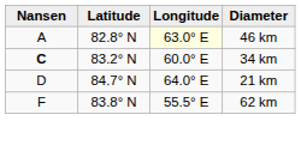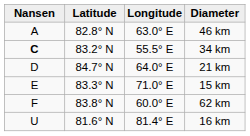 <table class="wikitable">
 <tr>
 <th width="25%" style="background:#eeeeee;">Nansen</th>
 <th width="25%" style="background:#eeeeee;">Latitude</th>
 <th width="25%" style="background:#eeeeee;">Longitude</th>
 <th width="25%" style="background:#eeeeee;">Diameter</th>
 </tr>
 <tr>
 <td align="center">A</td>
 <td align="center">82.8° N</td>
-<td align="center" style="background: lightyellow;">63.0° E</td>
+<td align="center">63.0° E</td>
 <td align="center">46 km</td>
 </tr>
 <tr>
 <td align="center"><strong>C</strong></td>
 <td align="center">83.2° N</td>
-<td align="center">60.0° E</td>
+<td align="center">55.5° E</td>
 <td align="center">34 km</td>
 </tr>
 <tr>
 <td align="center">D</td>
 <td align="center">84.7° N</td>
 <td align="center">64.0° E</td>
 <td align="center">21 km</td>
 </tr>
 <tr>
+<td align="center">E</td>
+<td align="center">83.3° N</td>
+<td align="center">71.0° E</td>
+<td align="center">15 km</td>
+</tr>
+<tr>
 <td align="center">F</td>
 <td align="center">83.8° N</td>
-<td align="center">55.5° E</td>
+<td align="center">60.0° E</td>
 <td align="center">62 km</td>
 </tr>
+<tr>
+<td align="center">U</td>
+<td align="center">81.6° N</td>
+<td align="center">81.4° E</td>
+<td align="center">16 km</td>
+</tr>
 </table>
